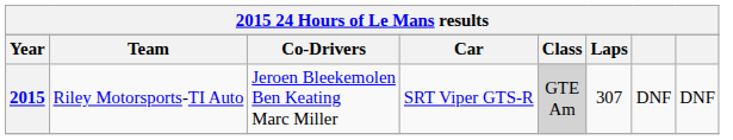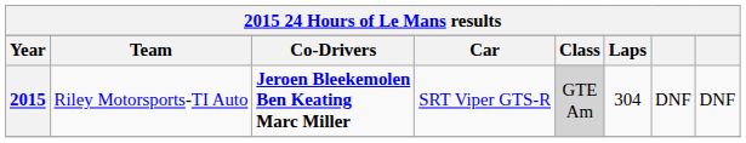 <table class="wikitable collapsible collapsed" style="font-size:90%">
 <tr>
 <th colspan=45><a href='#'>2015 24 Hours of Le Mans</a> results</th>
 </tr>
 <tr style="background:#abbbdd;">
 </tr>
 <tr>
 <th>Year</th>
 <th>Team</th>
 <th>Co-Drivers</th>
 <th>Car</th>
 <th>Class</th>
 <th>Laps</th>
 <th></th>
 <th></th>
 </tr>
 <tr align="center">
 <th><a href='#'>2015</a></th>
 <td align="left"> <a href='#'>Riley Motorsports</a>-<a href='#'>TI Auto</a></td>
-<td align="left"> <a href='#'>Jeroen Bleekemolen</a><br> <a href='#'>Ben Keating</a><br> Marc Miller</td>
+<td align="left"><strong> <a href='#'>Jeroen Bleekemolen</a><br> <a href='#'>Ben Keating</a><br> Marc Miller</strong></td>
 <td align="left"><a href='#'>SRT Viper GTS-R</a></td>
 <td style="background: lightgrey;">GTE<br>Am</td>
-<td>307</td>
+<td>304</td>
 <td>DNF</td>
 <td>DNF</td>
 </tr>
 <tr>
 </tr>
 </table>
